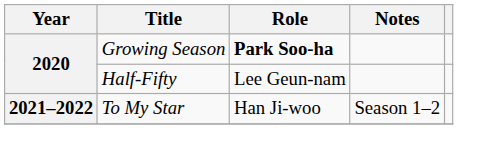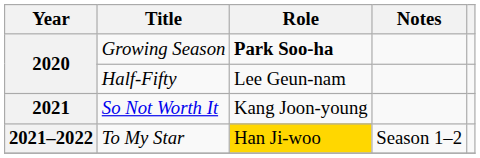 <table class="wikitable plainrowheaders sortable">
 <tr>
 <th scope="col">Year</th>
 <th scope="col">Title</th>
 <th scope="col">Role</th>
 <th scope="col" class="unsortable">Notes</th>
 <th scope="col" class="unsortable"></th>
 </tr>
 <tr>
 <th scope="row" rowspan="2">2020</th>
 <td><em>Growing Season</em></td>
 <td><strong>Park Soo-ha</strong></td>
 <td></td>
 <td></td>
 </tr>
 <tr>
 <td><em>Half-Fifty</em></td>
 <td>Lee Geun-nam</td>
 <td></td>
 <td></td>
 </tr>
 <tr>
+<th scope="row">2021</th>
+<td><em><a href='#'>So Not Worth It</a></em></td>
+<td>Kang Joon-young</td>
+<td></td>
+<td></td>
+</tr>
+<tr>
 <th scope="row">2021–2022</th>
 <td><em>To My Star</em></td>
-<td>Han Ji-woo</td>
+<td style="background: gold;">Han Ji-woo</td>
 <td>Season 1–2</td>
 <td></td>
 </tr>
 <tr>
 </tr>
 </table>
